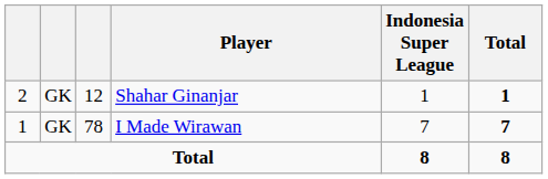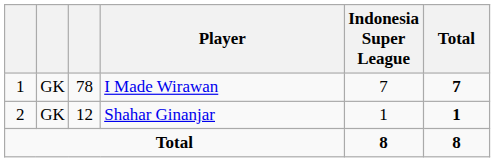 <table class="wikitable" style="font-size: 90%; text-align: center;">
 <tr>
 <th width=20></th>
 <th width=20></th>
 <th width=20></th>
 <th width=200>Player</th>
 <th width=50>Indonesia Super League</th>
 <th width=50><strong>Total</strong></th>
 </tr>
 <tr>
+<td>1</td>
+<td>GK</td>
+<td>78</td>
+<td align=left> <a href='#'>I Made Wirawan</a></td>
+<td>7</td>
+<td><strong>7</strong></td>
+</tr>
+<tr>
 <td>2</td>
 <td>GK</td>
 <td>12</td>
 <td align=left> <a href='#'>Shahar Ginanjar</a></td>
 <td>1</td>
 <td><strong>1</strong></td>
 </tr>
 <tr>
-<td>1</td>
-<td>GK</td>
-<td>78</td>
-<td align=left> <a href='#'>I Made Wirawan</a></td>
-<td>7</td>
-<td><strong>7</strong></td>
-</tr>
-<tr>
 <td colspan=4><strong>Total</strong></td>
 <td><strong>8</strong></td>
 <td><strong>8</strong></td>
 </tr>
 </table>
